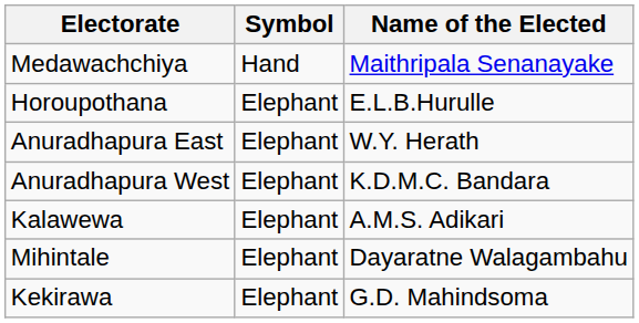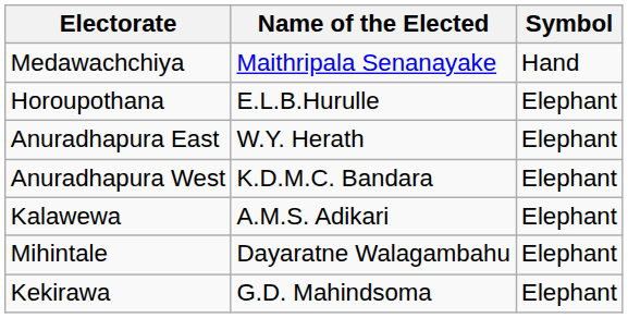 <table class="wikitable" border="1">
 <tr>
 <th>Electorate</th>
+<th>Name of the Elected</th>
 <th>Symbol</th>
-<th>Name of the Elected</th>
 </tr>
 <tr>
 <td>Medawachchiya</td>
+<td><a href='#'>Maithripala Senanayake</a></td>
 <td>Hand</td>
-<td><a href='#'>Maithripala Senanayake</a></td>
 </tr>
 <tr>
 <td>Horoupothana</td>
+<td>E.L.B.Hurulle</td>
 <td>Elephant</td>
-<td>E.L.B.Hurulle</td>
 </tr>
 <tr>
 <td>Anuradhapura East</td>
+<td>W.Y. Herath</td>
 <td>Elephant</td>
-<td>W.Y. Herath</td>
 </tr>
 <tr>
 <td>Anuradhapura West</td>
+<td>K.D.M.C. Bandara</td>
 <td>Elephant</td>
-<td>K.D.M.C. Bandara</td>
 </tr>
 <tr>
 <td>Kalawewa</td>
+<td>A.M.S. Adikari</td>
 <td>Elephant</td>
-<td>A.M.S. Adikari</td>
 </tr>
 <tr>
 <td>Mihintale</td>
+<td>Dayaratne Walagambahu</td>
 <td>Elephant</td>
-<td>Dayaratne Walagambahu</td>
 </tr>
 <tr>
 <td>Kekirawa</td>
+<td>G.D. Mahindsoma</td>
 <td>Elephant</td>
-<td>G.D. Mahindsoma</td>
 </tr>
 </table>
